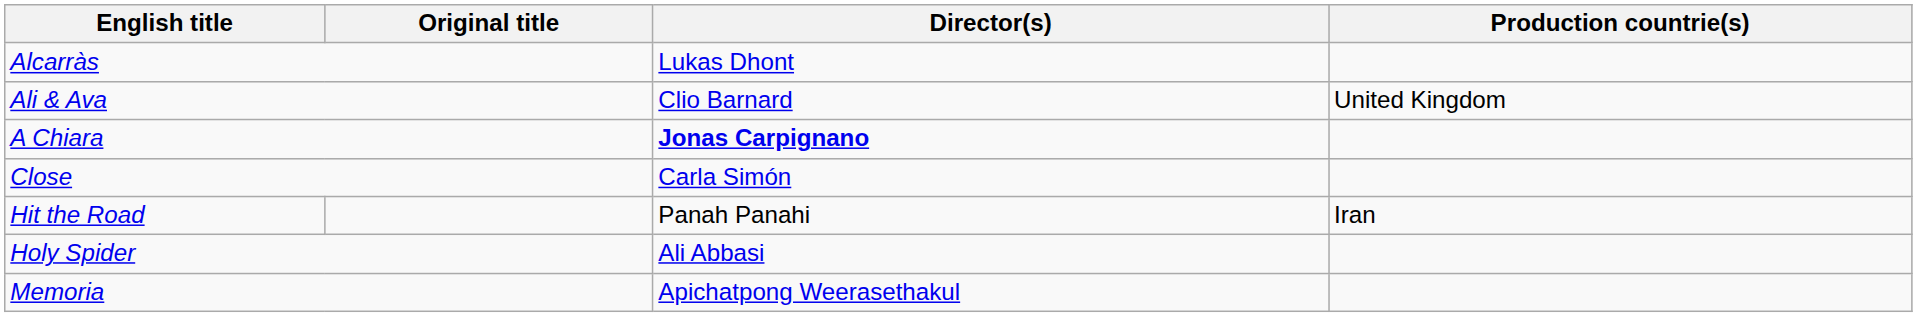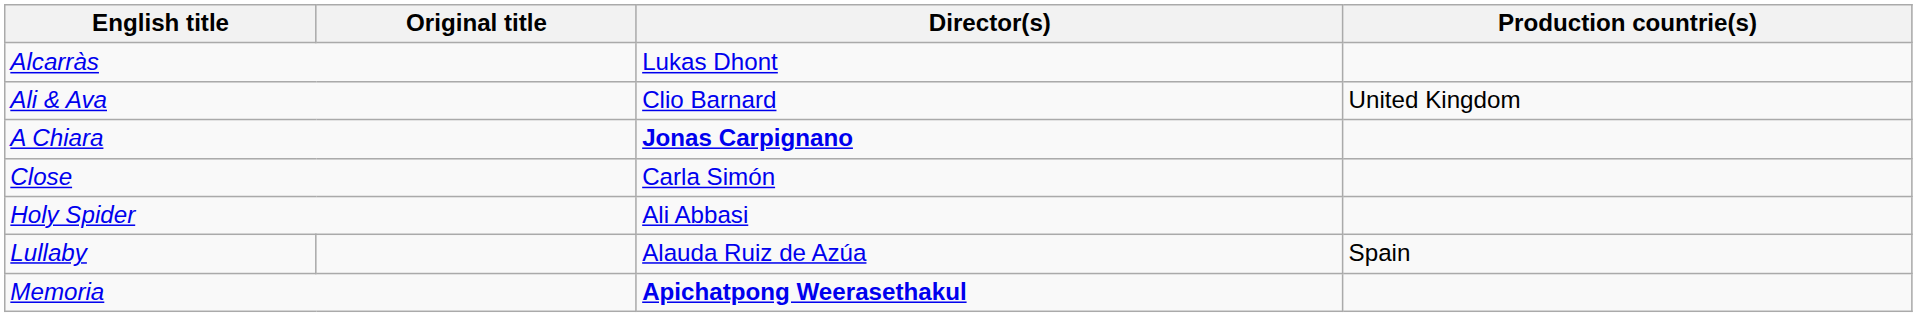 <table class="sortable wikitable" style="width:100%; margin-bottom:4px" cellpadding="5">
 <tr>
 <th scope="col">English title</th>
 <th scope="col">Original title</th>
 <th scope="col">Director(s)</th>
 <th scope="col">Production countrie(s)</th>
 </tr>
 <tr>
 <td colspan="2"><a href='#'><em>Alcarràs</em></a></td>
 <td><a href='#'>Lukas Dhont</a></td>
 <td></td>
 </tr>
 <tr>
 <td colspan="2"><em><a href='#'>Ali & Ava</a></em></td>
 <td><a href='#'>Clio Barnard</a></td>
 <td>United Kingdom</td>
 </tr>
 <tr>
 <td colspan="2"><em><a href='#'>A Chiara</a></em></td>
 <td><strong><a href='#'>Jonas Carpignano</a></strong></td>
 <td></td>
 </tr>
 <tr>
 <td colspan="2"><em><a href='#'>Close</a></em></td>
 <td><a href='#'>Carla Simón</a></td>
 <td></td>
 </tr>
 <tr>
-<td><a href='#'><em>Hit the Road</em></a></td>
-<td></td>
-<td>Panah Panahi</td>
-<td>Iran</td>
-</tr>
-<tr>
 <td colspan = "2"><em><a href='#'>Holy Spider</a></em></td>
 <td><a href='#'>Ali Abbasi</a></td>
 <td></td>
 </tr>
 <tr>
+<td><a href='#'><em>Lullaby</em></a></td>
+<td></td>
+<td><a href='#'>Alauda Ruiz de Azúa</a></td>
+<td>Spain</td>
+</tr>
+<tr>
 <td colspan="2"><a href='#'><em>Memoria</em></a></td>
-<td><a href='#'>Apichatpong Weerasethakul</a></td>
+<td><strong><a href='#'>Apichatpong Weerasethakul</a></strong></td>
 <td></td>
 </tr>
 </table>
